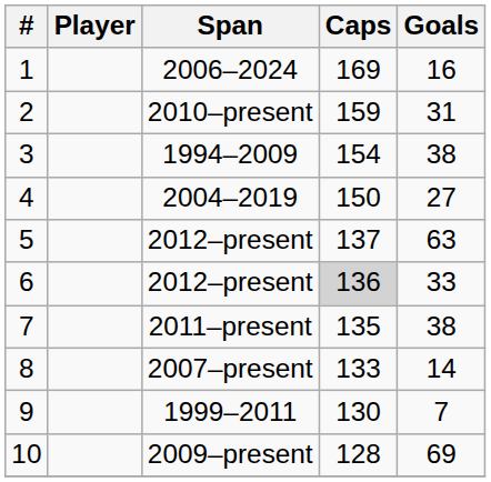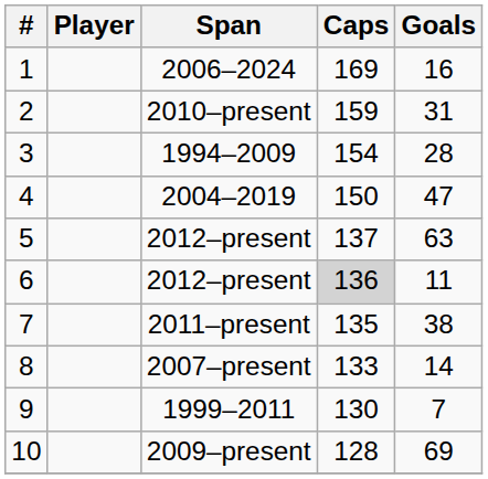 <table class="wikitable sortable" style="text-align: center;">
 <tr>
 <th>#</th>
 <th>Player</th>
 <th>Span</th>
 <th>Caps</th>
 <th>Goals</th>
 </tr>
 <tr>
 <td>1</td>
 <td align="left"></td>
 <td>2006–2024</td>
 <td>169</td>
 <td>16</td>
 </tr>
 <tr>
 <td>2</td>
 <td align="left"><strong></strong></td>
 <td>2010–present</td>
 <td>159</td>
 <td>31</td>
 </tr>
 <tr>
 <td>3</td>
 <td align="left"></td>
 <td>1994–2009</td>
 <td>154</td>
-<td>38</td>
+<td>28</td>
 </tr>
 <tr>
 <td>4</td>
 <td align="left"></td>
 <td>2004–2019</td>
 <td>150</td>
-<td>27</td>
+<td>47</td>
 </tr>
 <tr>
 <td>5</td>
 <td align=left><strong></strong></td>
 <td>2012–present</td>
 <td>137</td>
 <td>63</td>
 </tr>
 <tr>
 <td>6</td>
 <td align="left"><strong></strong></td>
 <td>2012–present</td>
 <td style="background: lightgrey;">136</td>
-<td>33</td>
+<td>11</td>
 </tr>
 <tr>
 <td>7</td>
 <td align="left"><strong></strong></td>
 <td>2011–present</td>
 <td>135</td>
 <td>38</td>
 </tr>
 <tr>
 <td>8</td>
 <td align="left"><strong></strong></td>
 <td>2007–present</td>
 <td>133</td>
 <td>14</td>
 </tr>
 <tr>
 <td>9</td>
 <td align="left"></td>
 <td>1999–2011</td>
 <td>130</td>
 <td>7</td>
 </tr>
 <tr>
 <td>10</td>
 <td align="left"><strong></strong></td>
 <td>2009–present</td>
 <td>128</td>
 <td>69</td>
 </tr>
 <tr>
 </tr>
 </table>
